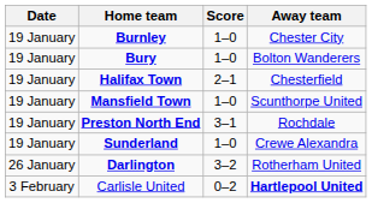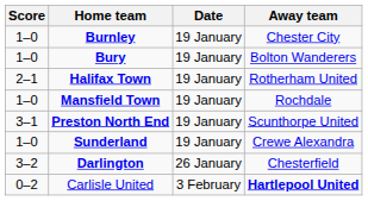 <table class="wikitable" style="text-align: center">
 <tr>
+<th>Score</th>
+<th>Home team</th>
 <th>Date</th>
-<th>Home team</th>
-<th>Score</th>
 <th>Away team</th>
 </tr>
 <tr>
+<td>1–0</td>
+<td><strong><a href='#'>Burnley</a></strong></td>
 <td>19 January</td>
-<td><strong><a href='#'>Burnley</a></strong></td>
-<td>1–0</td>
 <td><a href='#'>Chester City</a></td>
 </tr>
 <tr>
+<td>1–0</td>
+<td><strong><a href='#'>Bury</a></strong></td>
 <td>19 January</td>
-<td><strong><a href='#'>Bury</a></strong></td>
-<td>1–0</td>
 <td><a href='#'>Bolton Wanderers</a></td>
 </tr>
 <tr>
+<td>2–1</td>
+<td><strong><a href='#'>Halifax Town</a></strong></td>
 <td>19 January</td>
-<td><strong><a href='#'>Halifax Town</a></strong></td>
-<td>2–1</td>
+<td><a href='#'>Rotherham United</a></td>
+</tr>
+<tr>
+<td>1–0</td>
+<td><strong><a href='#'>Mansfield Town</a></strong></td>
+<td>19 January</td>
+<td><a href='#'>Rochdale</a></td>
+</tr>
+<tr>
+<td>3–1</td>
+<td><strong><a href='#'>Preston North End</a></strong></td>
+<td>19 January</td>
+<td><a href='#'>Scunthorpe United</a></td>
+</tr>
+<tr>
+<td>1–0</td>
+<td><strong><a href='#'>Sunderland</a></strong></td>
+<td>19 January</td>
+<td><a href='#'>Crewe Alexandra</a></td>
+</tr>
+<tr>
+<td>3–2</td>
+<td><strong><a href='#'>Darlington</a></strong></td>
+<td>26 January</td>
 <td><a href='#'>Chesterfield</a></td>
 </tr>
 <tr>
-<td>19 January</td>
-<td><strong><a href='#'>Mansfield Town</a></strong></td>
-<td>1–0</td>
-<td><a href='#'>Scunthorpe United</a></td>
-</tr>
-<tr>
-<td>19 January</td>
-<td><strong><a href='#'>Preston North End</a></strong></td>
-<td>3–1</td>
-<td><a href='#'>Rochdale</a></td>
-</tr>
-<tr>
-<td>19 January</td>
-<td><strong><a href='#'>Sunderland</a></strong></td>
-<td>1–0</td>
-<td><a href='#'>Crewe Alexandra</a></td>
-</tr>
-<tr>
-<td>26 January</td>
-<td><strong><a href='#'>Darlington</a></strong></td>
-<td>3–2</td>
-<td><a href='#'>Rotherham United</a></td>
-</tr>
-<tr>
+<td>0–2</td>
+<td><a href='#'>Carlisle United</a></td>
 <td>3 February</td>
-<td><a href='#'>Carlisle United</a></td>
-<td>0–2</td>
 <td><strong><a href='#'>Hartlepool United</a></strong></td>
 </tr>
 </table>
